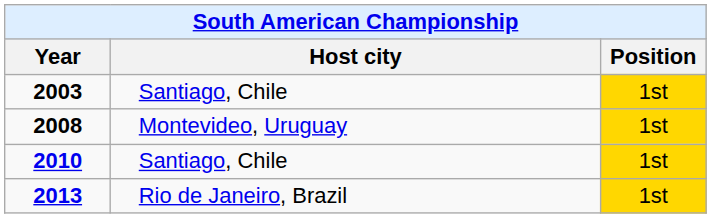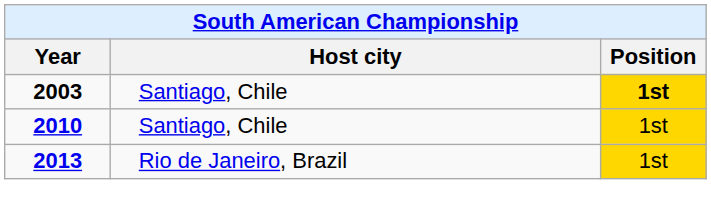 <table class="wikitable" style="text-align: center;">
 <tr>
 <th colspan=3 style="background-color: #ddeeff;"><a href='#'>South American Championship</a></th>
 </tr>
 <tr>
 <th style="width: 70px;">Year</th>
 <th style="width: 350px;">Host city</th>
 <th style="width: 70px;">Position</th>
 </tr>
 <tr>
 <td><strong>2003</strong></td>
 <td style="text-align: left; padding-left: 20px;"> <a href='#'>Santiago</a>, Chile</td>
-<td style="background-color: gold">1st</td>
-</tr>
-<tr>
-<td><strong>2008</strong></td>
-<td style="text-align: left; padding-left: 20px;"> <a href='#'>Montevideo</a>, <a href='#'>Uruguay</a></td>
-<td style="background-color: gold">1st</td>
+<td style="background-color: gold"><strong>1st</strong></td>
 </tr>
 <tr>
 <td><strong><a href='#'>2010</a></strong></td>
 <td style="text-align: left; padding-left: 20px;"> <a href='#'>Santiago</a>, Chile</td>
 <td style="background-color: gold">1st</td>
 </tr>
 <tr>
 <td><strong><a href='#'>2013</a></strong></td>
 <td style="text-align: left; padding-left: 20px;"> <a href='#'>Rio de Janeiro</a>, Brazil</td>
 <td style="background-color: gold">1st</td>
 </tr>
 </table>
